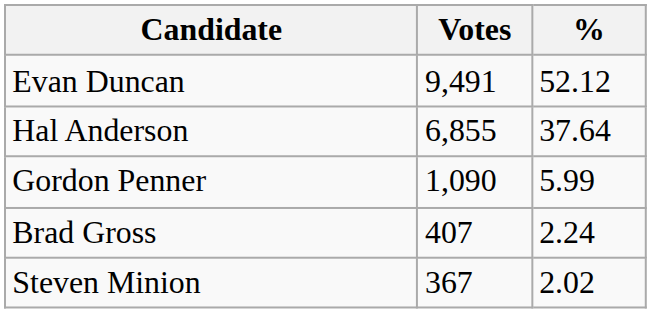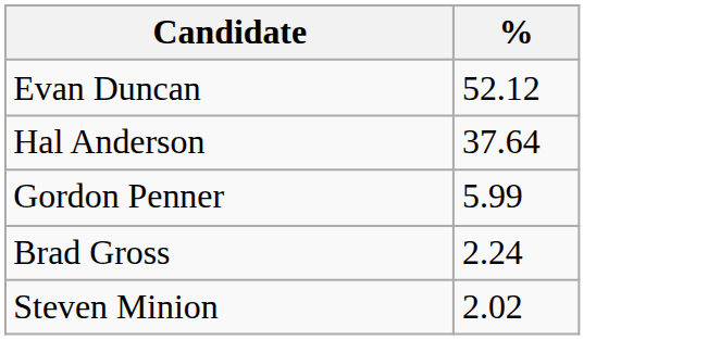 <table class="wikitable">
 <tr>
 <th bgcolor="#DDDDFF" width="200px">Candidate</th>
-<th bgcolor="#DDDDFF" width="50px">Votes</th>
 <th bgcolor="#DDDDFF" width="50px">%</th>
 </tr>
 <tr>
 <td>Evan Duncan</td>
-<td>9,491</td>
 <td>52.12</td>
 </tr>
 <tr>
 <td>Hal Anderson</td>
-<td>6,855</td>
 <td>37.64</td>
 </tr>
 <tr>
 <td>Gordon Penner</td>
-<td>1,090</td>
 <td>5.99</td>
 </tr>
 <tr>
 <td>Brad Gross</td>
-<td>407</td>
 <td>2.24</td>
 </tr>
 <tr>
 <td>Steven Minion</td>
-<td>367</td>
 <td>2.02</td>
 </tr>
 </table>
